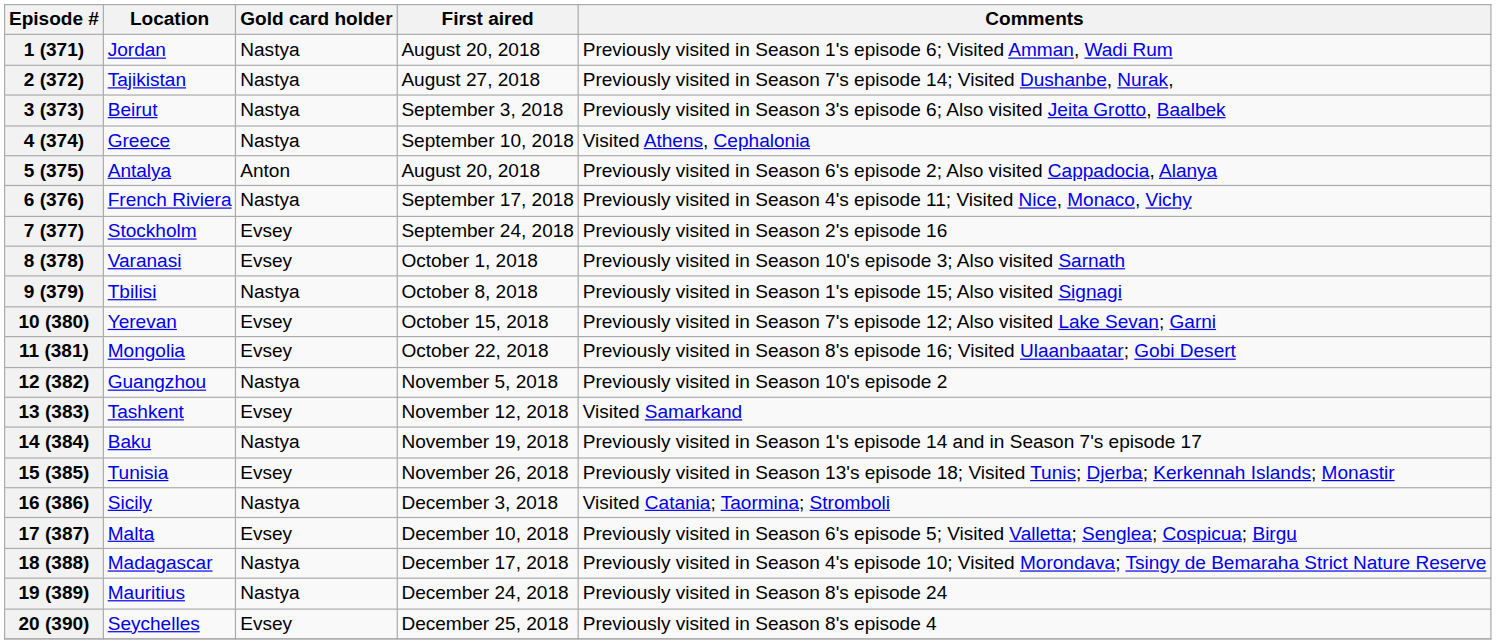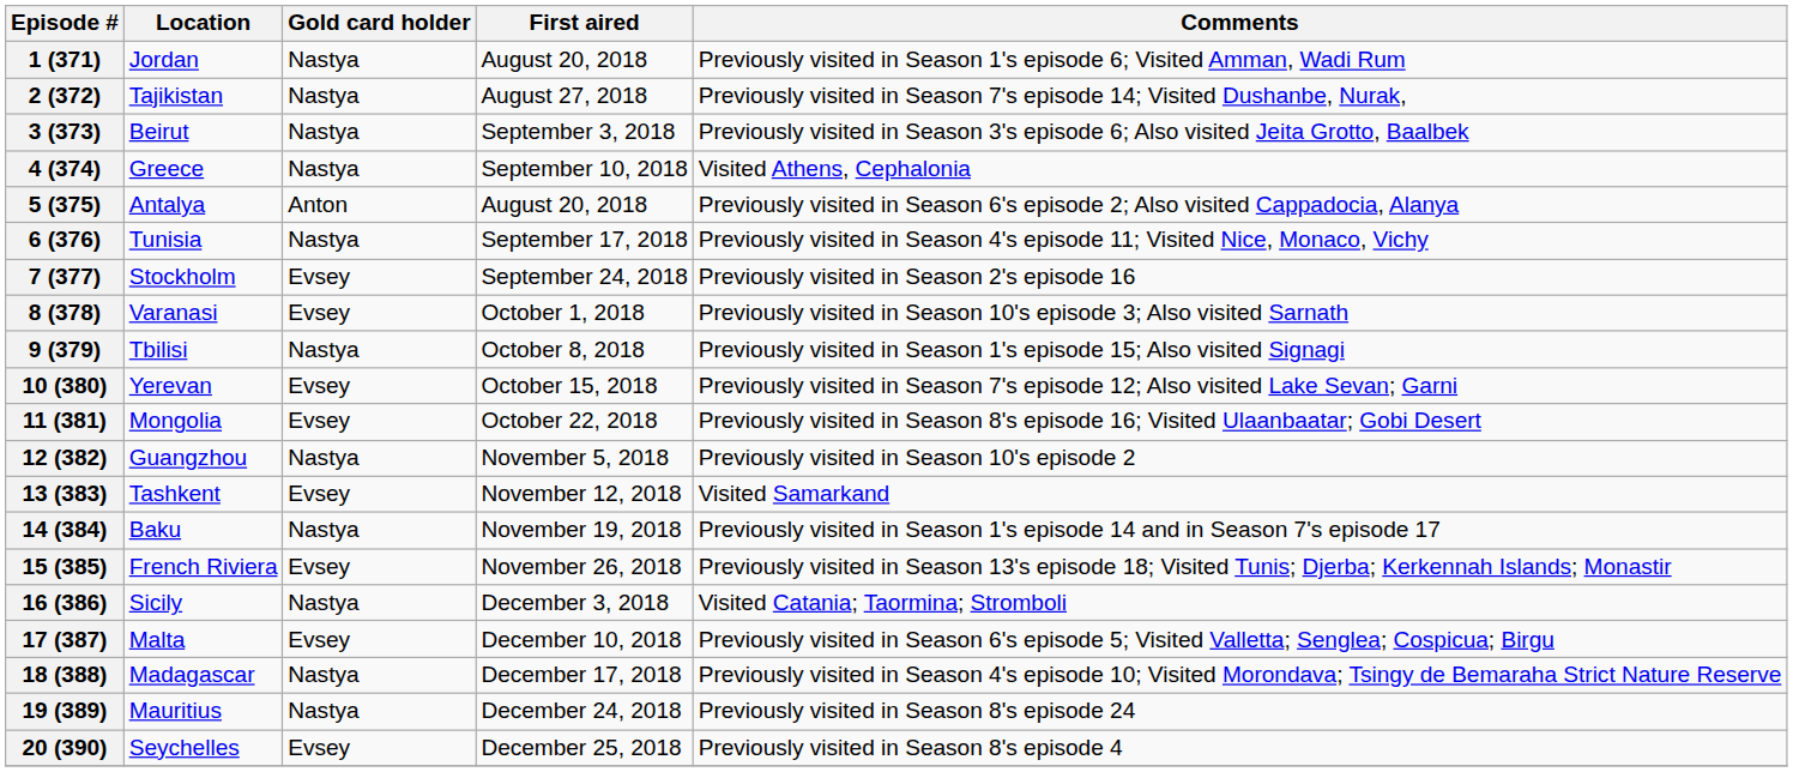 <table class="wikitable">
 <tr>
 <th>Episode #</th>
 <th>Location</th>
 <th>Gold card holder</th>
 <th>First aired</th>
 <th>Comments</th>
 </tr>
 <tr>
 <th>1 (371)</th>
 <td> <a href='#'>Jordan</a></td>
 <td>Nastya</td>
 <td>August 20, 2018</td>
 <td>Previously visited in Season 1's episode 6; Visited <a href='#'>Amman</a>, <a href='#'>Wadi Rum</a></td>
 </tr>
 <tr>
 <th>2 (372)</th>
 <td> <a href='#'>Tajikistan</a></td>
 <td>Nastya</td>
 <td>August 27, 2018</td>
 <td>Previously visited in Season 7's episode 14; Visited <a href='#'>Dushanbe</a>, <a href='#'>Nurak</a>,</td>
 </tr>
 <tr>
 <th>3 (373)</th>
 <td> <a href='#'>Beirut</a></td>
 <td>Nastya</td>
 <td>September 3, 2018</td>
 <td>Previously visited in Season 3's episode 6; Also visited <a href='#'>Jeita Grotto</a>, <a href='#'>Baalbek</a></td>
 </tr>
 <tr>
 <th>4 (374)</th>
 <td> <a href='#'>Greece</a></td>
 <td>Nastya</td>
 <td>September 10, 2018</td>
 <td>Visited <a href='#'>Athens</a>, <a href='#'>Cephalonia</a></td>
 </tr>
 <tr>
 <th>5 (375)</th>
 <td> <a href='#'>Antalya</a></td>
 <td>Anton</td>
 <td>August 20, 2018</td>
 <td>Previously visited in Season 6's episode 2; Also visited <a href='#'>Cappadocia</a>, <a href='#'>Alanya</a></td>
 </tr>
 <tr>
 <th>6 (376)</th>
-<td> <a href='#'>French Riviera</a></td>
+<td> <a href='#'>Tunisia</a></td>
 <td>Nastya</td>
 <td>September 17, 2018</td>
 <td>Previously visited in Season 4's episode 11; Visited <a href='#'>Nice</a>, <a href='#'>Monaco</a>, <a href='#'>Vichy</a></td>
 </tr>
 <tr>
 <th>7 (377)</th>
 <td> <a href='#'>Stockholm</a></td>
 <td>Evsey</td>
 <td>September 24, 2018</td>
 <td>Previously visited in Season 2's episode 16</td>
 </tr>
 <tr>
 <th>8 (378)</th>
 <td> <a href='#'>Varanasi</a></td>
 <td>Evsey</td>
 <td>October 1, 2018</td>
 <td>Previously visited in Season 10's episode 3; Also visited <a href='#'>Sarnath</a></td>
 </tr>
 <tr>
 <th>9 (379)</th>
 <td> <a href='#'>Tbilisi</a></td>
 <td>Nastya</td>
 <td>October 8, 2018</td>
 <td>Previously visited in Season 1's episode 15; Also visited <a href='#'>Signagi</a></td>
 </tr>
 <tr>
 <th>10 (380)</th>
 <td> <a href='#'>Yerevan</a></td>
 <td>Evsey</td>
 <td>October 15, 2018</td>
 <td>Previously visited in Season 7's episode 12; Also visited <a href='#'>Lake Sevan</a>; <a href='#'>Garni</a></td>
 </tr>
 <tr>
 <th>11 (381)</th>
 <td> <a href='#'>Mongolia</a></td>
 <td>Evsey</td>
 <td>October 22, 2018</td>
 <td>Previously visited in Season 8's episode 16; Visited <a href='#'>Ulaanbaatar</a>; <a href='#'>Gobi Desert</a></td>
 </tr>
 <tr>
 <th>12 (382)</th>
 <td> <a href='#'>Guangzhou</a></td>
 <td>Nastya</td>
 <td>November 5, 2018</td>
 <td>Previously visited in Season 10's episode 2</td>
 </tr>
 <tr>
 <th>13 (383)</th>
 <td> <a href='#'>Tashkent</a></td>
 <td>Evsey</td>
 <td>November 12, 2018</td>
 <td>Visited <a href='#'>Samarkand</a></td>
 </tr>
 <tr>
 <th>14 (384)</th>
 <td> <a href='#'>Baku</a></td>
 <td>Nastya</td>
 <td>November 19, 2018</td>
 <td>Previously visited in Season 1's episode 14 and in Season 7's episode 17</td>
 </tr>
 <tr>
 <th>15 (385)</th>
-<td> <a href='#'>Tunisia</a></td>
+<td> <a href='#'>French Riviera</a></td>
 <td>Evsey</td>
 <td>November 26, 2018</td>
 <td>Previously visited in Season 13's episode 18; Visited <a href='#'>Tunis</a>; <a href='#'>Djerba</a>; <a href='#'>Kerkennah Islands</a>; <a href='#'>Monastir</a></td>
 </tr>
 <tr>
 <th>16 (386)</th>
 <td> <a href='#'>Sicily</a></td>
 <td>Nastya</td>
 <td>December 3, 2018</td>
 <td>Visited <a href='#'>Catania</a>; <a href='#'>Taormina</a>; <a href='#'>Stromboli</a></td>
 </tr>
 <tr>
 <th>17 (387)</th>
 <td> <a href='#'>Malta</a></td>
 <td>Evsey</td>
 <td>December 10, 2018</td>
 <td>Previously visited in Season 6's episode 5; Visited <a href='#'>Valletta</a>; <a href='#'>Senglea</a>; <a href='#'>Cospicua</a>; <a href='#'>Birgu</a></td>
 </tr>
 <tr>
 <th>18 (388)</th>
 <td> <a href='#'>Madagascar</a></td>
 <td>Nastya</td>
 <td>December 17, 2018</td>
 <td>Previously visited in Season 4's episode 10; Visited <a href='#'>Morondava</a>; <a href='#'>Tsingy de Bemaraha Strict Nature Reserve</a></td>
 </tr>
 <tr>
 <th>19 (389)</th>
 <td> <a href='#'>Mauritius</a></td>
 <td>Nastya</td>
 <td>December 24, 2018</td>
 <td>Previously visited in Season 8's episode 24</td>
 </tr>
 <tr>
 <th>20 (390)</th>
 <td> <a href='#'>Seychelles</a></td>
 <td>Evsey</td>
 <td>December 25, 2018</td>
 <td>Previously visited in Season 8's episode 4</td>
 </tr>
 <tr>
 </tr>
 </table>
